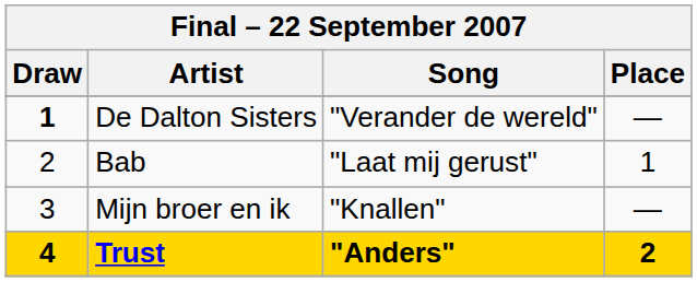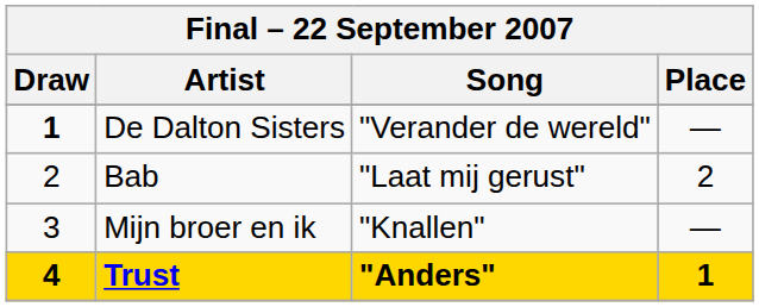 <table class="sortable wikitable" style="margin: 1em auto 1em auto;">
 <tr>
 <th colspan="4"><strong>Final – 22 September 2007</strong></th>
 </tr>
 <tr>
 <th>Draw</th>
 <th>Artist</th>
 <th>Song</th>
 <th>Place</th>
 </tr>
 <tr>
 </tr>
 <tr>
 <td align="center"><strong>1</strong></td>
 <td>De Dalton Sisters</td>
 <td>"Verander de wereld"</td>
 <td align="center">—</td>
 </tr>
 <tr>
 <td align="center">2</td>
 <td>Bab</td>
 <td>"Laat mij gerust"</td>
-<td align="center">1</td>
+<td align="center">2</td>
 </tr>
 <tr>
 <td align="center">3</td>
 <td>Mijn broer en ik</td>
 <td>"Knallen"</td>
 <td align="center">—</td>
 </tr>
 <tr style="font-weight:bold; background:gold;">
 <td align="center">4</td>
 <td><a href='#'>Trust</a></td>
 <td>"Anders"</td>
-<td align="center">2</td>
+<td align="center">1</td>
 </tr>
 <tr>
 </tr>
 </table>
